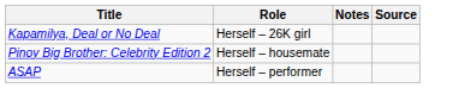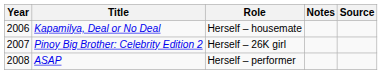 <table class="wikitable sortable" >
 <tr>
+<th>Year</th>
 <th>Title</th>
 <th>Role</th>
 <th class="unsortable">Notes </th>
 <th class="unsortable">Source </th>
 </tr>
 <tr>
+<td>2006</td>
 <td><em><a href='#'>Kapamilya, Deal or No Deal</a></em></td>
+<td>Herself – housemate</td>
+<td></td>
+<td></td>
+</tr>
+<tr>
+<td>2007</td>
+<td><em><a href='#'>Pinoy Big Brother: Celebrity Edition 2</a></em></td>
 <td>Herself – 26K girl</td>
 <td></td>
 <td></td>
 </tr>
 <tr>
-<td><em><a href='#'>Pinoy Big Brother: Celebrity Edition 2</a></em></td>
-<td>Herself – housemate</td>
-<td></td>
-<td></td>
-</tr>
-<tr>
+<td>2008</td>
 <td><em><a href='#'>ASAP</a></em></td>
 <td>Herself – performer</td>
 <td></td>
 <td></td>
 </tr>
 </table>
